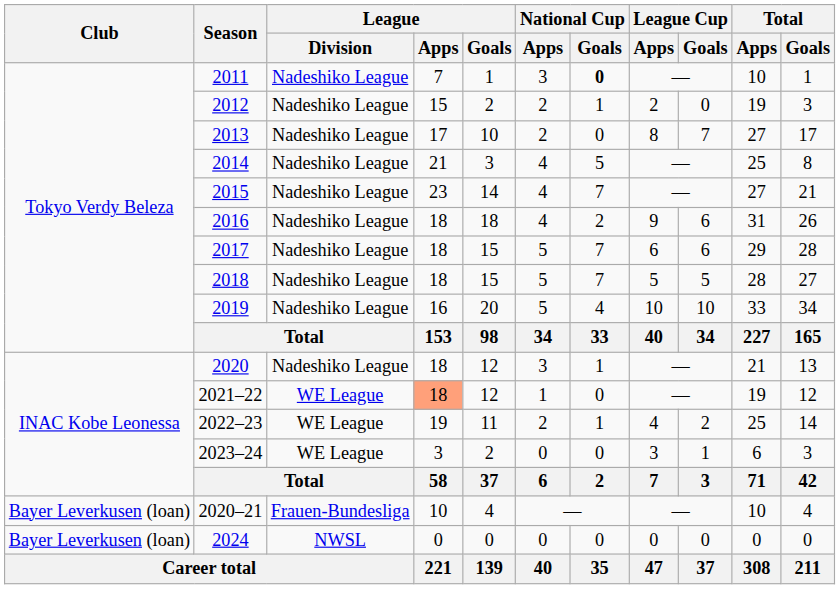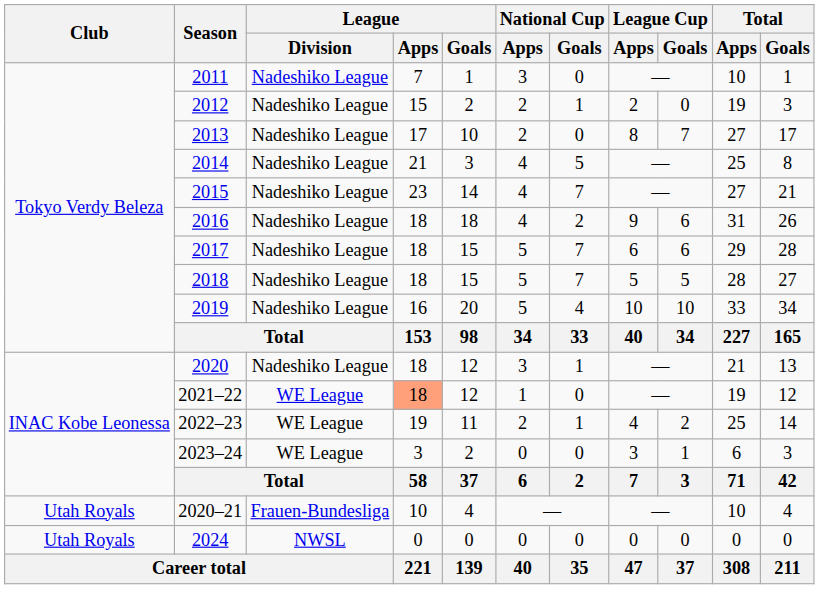 <table class="wikitable" style="text-align: center;">
 <tr>
 <th rowspan="2">Club</th>
 <th rowspan="2">Season</th>
 <th colspan="3">League</th>
 <th colspan="2">National Cup</th>
 <th colspan="2">League Cup</th>
 <th colspan="2">Total</th>
 </tr>
 <tr>
 <th>Division</th>
 <th>Apps</th>
 <th>Goals</th>
 <th>Apps</th>
 <th>Goals</th>
 <th>Apps</th>
 <th>Goals</th>
 <th>Apps</th>
 <th>Goals</th>
 </tr>
 <tr>
 <td rowspan="10"><a href='#'>Tokyo Verdy Beleza</a></td>
 <td><a href='#'>2011</a></td>
 <td><a href='#'>Nadeshiko League</a></td>
 <td>7</td>
 <td>1</td>
 <td>3</td>
-<td><strong>0</strong></td>
+<td>0</td>
 <td colspan=2>—</td>
 <td>10</td>
 <td>1</td>
 </tr>
 <tr>
 <td><a href='#'>2012</a></td>
 <td>Nadeshiko League</td>
 <td>15</td>
 <td>2</td>
 <td>2</td>
 <td>1</td>
 <td>2</td>
 <td>0</td>
 <td>19</td>
 <td>3</td>
 </tr>
 <tr>
 <td><a href='#'>2013</a></td>
 <td>Nadeshiko League</td>
 <td>17</td>
 <td>10</td>
 <td>2</td>
 <td>0</td>
 <td>8</td>
 <td>7</td>
 <td>27</td>
 <td>17</td>
 </tr>
 <tr>
 <td><a href='#'>2014</a></td>
 <td>Nadeshiko League</td>
 <td>21</td>
 <td>3</td>
 <td>4</td>
 <td>5</td>
 <td colspan=2>—</td>
 <td>25</td>
 <td>8</td>
 </tr>
 <tr>
 <td><a href='#'>2015</a></td>
 <td>Nadeshiko League</td>
 <td>23</td>
 <td>14</td>
 <td>4</td>
 <td>7</td>
 <td colspan=2>—</td>
 <td>27</td>
 <td>21</td>
 </tr>
 <tr>
 <td><a href='#'>2016</a></td>
 <td>Nadeshiko League</td>
 <td>18</td>
 <td>18</td>
 <td>4</td>
 <td>2</td>
 <td>9</td>
 <td>6</td>
 <td>31</td>
 <td>26</td>
 </tr>
 <tr>
 <td><a href='#'>2017</a></td>
 <td>Nadeshiko League</td>
 <td>18</td>
 <td>15</td>
 <td>5</td>
 <td>7</td>
 <td>6</td>
 <td>6</td>
 <td>29</td>
 <td>28</td>
 </tr>
 <tr>
 <td><a href='#'>2018</a></td>
 <td>Nadeshiko League</td>
 <td>18</td>
 <td>15</td>
 <td>5</td>
 <td>7</td>
 <td>5</td>
 <td>5</td>
 <td>28</td>
 <td>27</td>
 </tr>
 <tr>
 <td><a href='#'>2019</a></td>
 <td>Nadeshiko League</td>
 <td>16</td>
 <td>20</td>
 <td>5</td>
 <td>4</td>
 <td>10</td>
 <td>10</td>
 <td>33</td>
 <td>34</td>
 </tr>
 <tr>
 <th colspan="2">Total</th>
 <th>153</th>
 <th>98</th>
 <th>34</th>
 <th>33</th>
 <th>40</th>
 <th>34</th>
 <th>227</th>
 <th>165</th>
 </tr>
 <tr>
 <td rowspan="5"><a href='#'>INAC Kobe Leonessa</a></td>
 <td><a href='#'>2020</a></td>
 <td>Nadeshiko League</td>
 <td>18</td>
 <td>12</td>
 <td>3</td>
 <td>1</td>
 <td colspan="2">—</td>
 <td>21</td>
 <td>13</td>
 </tr>
 <tr>
 <td>2021–22</td>
 <td><a href='#'>WE League</a></td>
 <td style="background: lightsalmon;">18</td>
 <td>12</td>
 <td>1</td>
 <td>0</td>
 <td colspan="2">—</td>
 <td>19</td>
 <td>12</td>
 </tr>
 <tr>
 <td>2022–23</td>
 <td>WE League</td>
 <td>19</td>
 <td>11</td>
 <td>2</td>
 <td>1</td>
 <td>4</td>
 <td>2</td>
 <td>25</td>
 <td>14</td>
 </tr>
 <tr>
 <td>2023–24</td>
 <td>WE League</td>
 <td>3</td>
 <td>2</td>
 <td>0</td>
 <td>0</td>
 <td>3</td>
 <td>1</td>
 <td>6</td>
 <td>3</td>
 </tr>
 <tr>
 <th colspan="2">Total</th>
 <th>58</th>
 <th>37</th>
 <th>6</th>
 <th>2</th>
 <th>7</th>
 <th>3</th>
 <th>71</th>
 <th>42</th>
 </tr>
 <tr>
-<td><a href='#'>Bayer Leverkusen</a> (loan)</td>
+<td><a href='#'>Utah Royals</a></td>
 <td>2020–21</td>
 <td><a href='#'>Frauen-Bundesliga</a></td>
 <td>10</td>
 <td>4</td>
 <td colspan="2">—</td>
 <td colspan="2">—</td>
 <td>10</td>
 <td>4</td>
 </tr>
 <tr>
-<td><a href='#'>Bayer Leverkusen</a> (loan)</td>
+<td><a href='#'>Utah Royals</a></td>
 <td><a href='#'>2024</a></td>
 <td><a href='#'>NWSL</a></td>
 <td>0</td>
 <td>0</td>
 <td>0</td>
 <td>0</td>
 <td>0</td>
 <td>0</td>
 <td>0</td>
 <td>0</td>
 </tr>
 <tr>
 <th colspan="3">Career total</th>
 <th>221</th>
 <th>139</th>
 <th>40</th>
 <th>35</th>
 <th>47</th>
 <th>37</th>
 <th>308</th>
 <th>211</th>
 </tr>
 </table>
